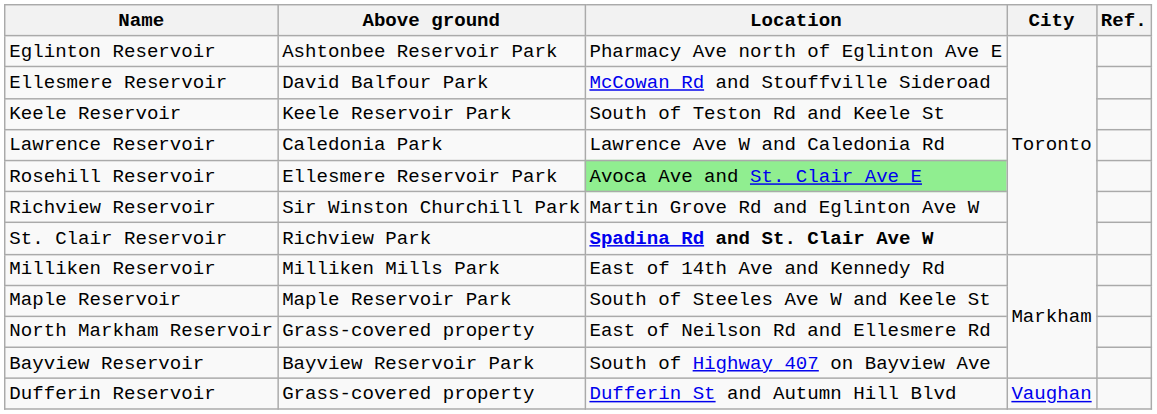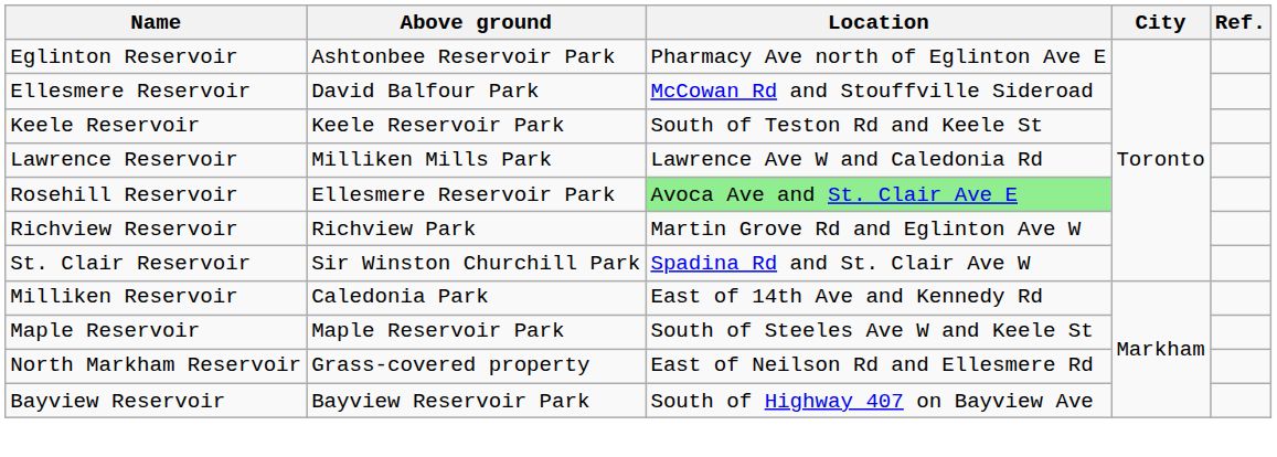 <table class="wikitable">
 <tr>
 <th>Name</th>
 <th>Above ground</th>
 <th>Location</th>
 <th>City</th>
 <th>Ref.</th>
 </tr>
 <tr>
 <td>Eglinton Reservoir</td>
 <td>Ashtonbee Reservoir Park</td>
 <td>Pharmacy Ave north of Eglinton Ave E</td>
 <td rowspan="7">Toronto</td>
 <td></td>
 </tr>
 <tr>
 <td>Ellesmere Reservoir</td>
 <td>David Balfour Park</td>
 <td><a href='#'>McCowan Rd</a> and Stouffville Sideroad</td>
 <td></td>
 </tr>
 <tr>
 <td>Keele Reservoir</td>
 <td>Keele Reservoir Park</td>
 <td>South of Teston Rd and Keele St</td>
 <td></td>
 </tr>
 <tr>
 <td>Lawrence Reservoir</td>
-<td>Caledonia Park</td>
+<td>Milliken Mills Park</td>
 <td>Lawrence Ave W and Caledonia Rd</td>
 <td></td>
 </tr>
 <tr>
 <td>Rosehill Reservoir</td>
 <td>Ellesmere Reservoir Park</td>
 <td style="background: lightgreen;">Avoca Ave and <a href='#'>St. Clair Ave E</a></td>
 <td></td>
 </tr>
 <tr>
 <td>Richview Reservoir</td>
-<td>Sir Winston Churchill Park</td>
+<td>Richview Park</td>
 <td>Martin Grove Rd and Eglinton Ave W</td>
 <td></td>
 </tr>
 <tr>
 <td>St. Clair Reservoir</td>
-<td>Richview Park</td>
-<td><strong><a href='#'>Spadina Rd</a> and St. Clair Ave W</strong></td>
+<td>Sir Winston Churchill Park</td>
+<td><a href='#'>Spadina Rd</a> and St. Clair Ave W</td>
 <td></td>
 </tr>
 <tr>
 <td>Milliken Reservoir</td>
-<td>Milliken Mills Park</td>
+<td>Caledonia Park</td>
 <td>East of 14th Ave and Kennedy Rd</td>
 <td rowspan="4">Markham</td>
 <td></td>
 </tr>
 <tr>
 <td>Maple Reservoir</td>
 <td>Maple Reservoir Park</td>
 <td>South of Steeles Ave W and Keele St</td>
 <td></td>
 </tr>
 <tr>
 <td>North Markham Reservoir</td>
 <td>Grass-covered property</td>
 <td>East of Neilson Rd and Ellesmere Rd</td>
 <td></td>
 </tr>
 <tr>
 <td>Bayview Reservoir</td>
 <td>Bayview Reservoir Park</td>
 <td>South of <a href='#'>Highway 407</a> on Bayview Ave</td>
 <td></td>
 </tr>
-<tr>
-<td>Dufferin Reservoir</td>
-<td>Grass-covered property</td>
-<td><a href='#'>Dufferin St</a> and Autumn Hill Blvd</td>
-<td><a href='#'>Vaughan</a></td>
-<td></td>
-</tr>
 </table>
